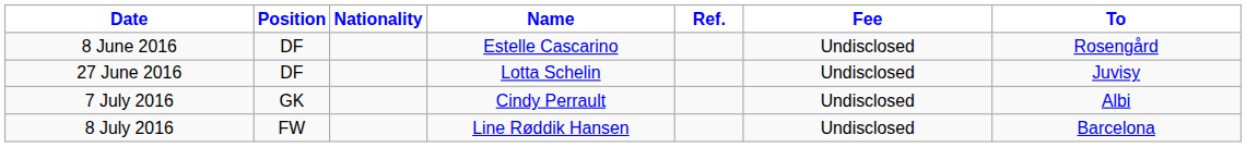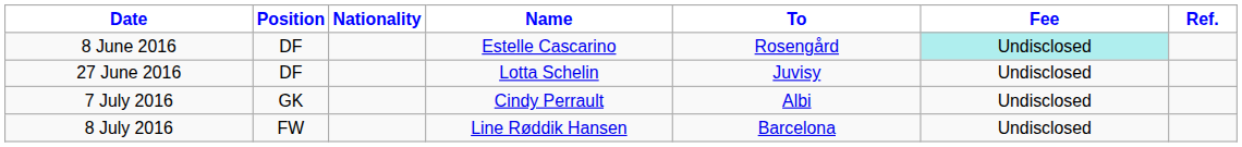 <table class="wikitable" style="text-align:center; font-size:90%; ">
 <tr>
 <th style="background:#FFFFFF; color:blue; width:200px;">Date</th>
 <th style="background:#FFFFFF; color:blue; width:50px;">Position</th>
 <th style="background:#FFFFFF; color:blue; width:50px;">Nationality</th>
 <th style="background:#FFFFFF; color:blue; width:200px;">Name</th>
+<th style="background:#FFFFFF; color:blue; width:200px;">To</th>
+<th style="background:#FFFFFF; color:blue; width:200px;">Fee</th>
 <th style="background:#FFFFFF; color:blue; width:50px;">Ref.</th>
-<th style="background:#FFFFFF; color:blue; width:200px;">Fee</th>
-<th style="background:#FFFFFF; color:blue; width:200px;">To</th>
 </tr>
 <tr>
 <td>8 June 2016</td>
 <td>DF</td>
 <td></td>
 <td><a href='#'>Estelle Cascarino</a></td>
+<td><a href='#'>Rosengård</a></td>
+<td style="background: paleturquoise;">Undisclosed</td>
 <td></td>
-<td>Undisclosed</td>
-<td><a href='#'>Rosengård</a></td>
 </tr>
 <tr>
 <td>27 June 2016</td>
 <td>DF</td>
 <td></td>
 <td><a href='#'>Lotta Schelin</a></td>
+<td><a href='#'>Juvisy</a></td>
+<td>Undisclosed</td>
 <td></td>
-<td>Undisclosed</td>
-<td><a href='#'>Juvisy</a></td>
 </tr>
 <tr>
 <td>7 July 2016</td>
 <td>GK</td>
 <td></td>
 <td><a href='#'>Cindy Perrault</a></td>
+<td><a href='#'>Albi</a></td>
+<td>Undisclosed</td>
 <td></td>
-<td>Undisclosed</td>
-<td><a href='#'>Albi</a></td>
 </tr>
 <tr>
 <td>8 July 2016</td>
 <td>FW</td>
 <td></td>
 <td><a href='#'>Line Røddik Hansen</a></td>
+<td><a href='#'>Barcelona</a></td>
+<td>Undisclosed</td>
 <td></td>
-<td>Undisclosed</td>
-<td><a href='#'>Barcelona</a></td>
 </tr>
 </table>
